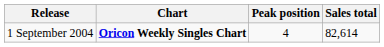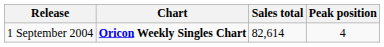 <table class="wikitable">
 <tr>
 <th>Release</th>
 <th>Chart</th>
+<th>Sales total</th>
 <th>Peak position</th>
-<th>Sales total</th>
 </tr>
 <tr>
 <td>1 September 2004</td>
 <td><strong><a href='#'>Oricon</a> Weekly Singles Chart</strong></td>
+<td>82,614</td>
 <td align="center">4</td>
-<td>82,614</td>
 </tr>
 </table>
